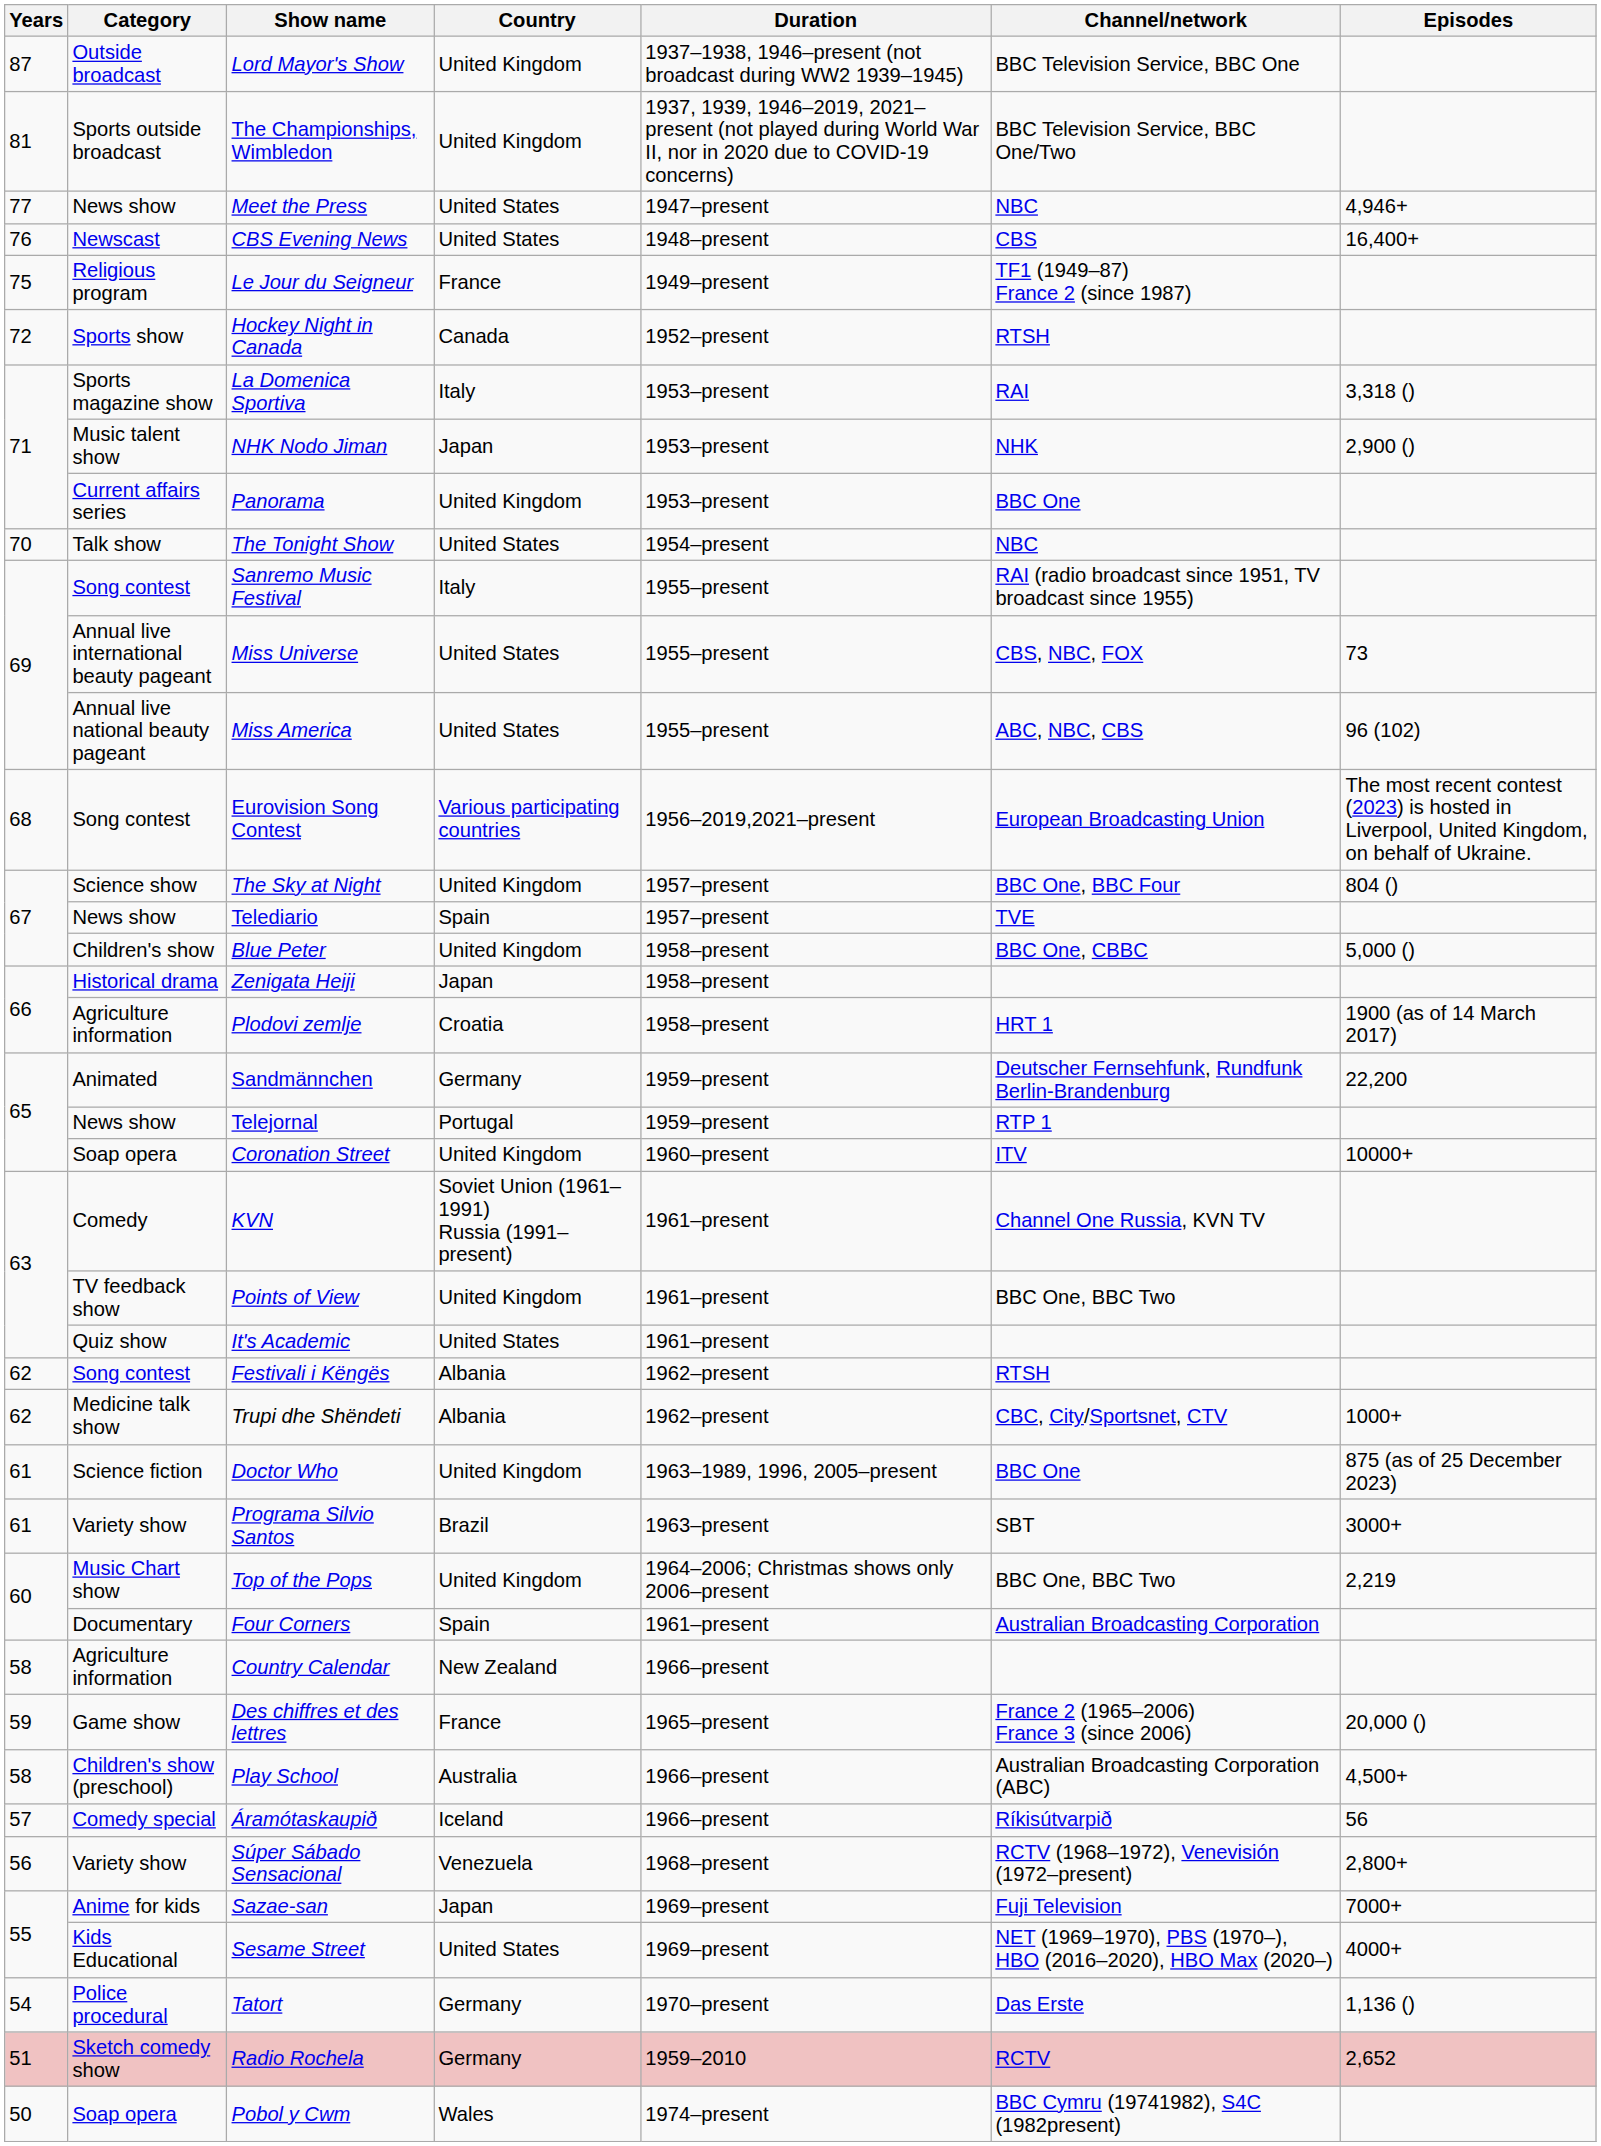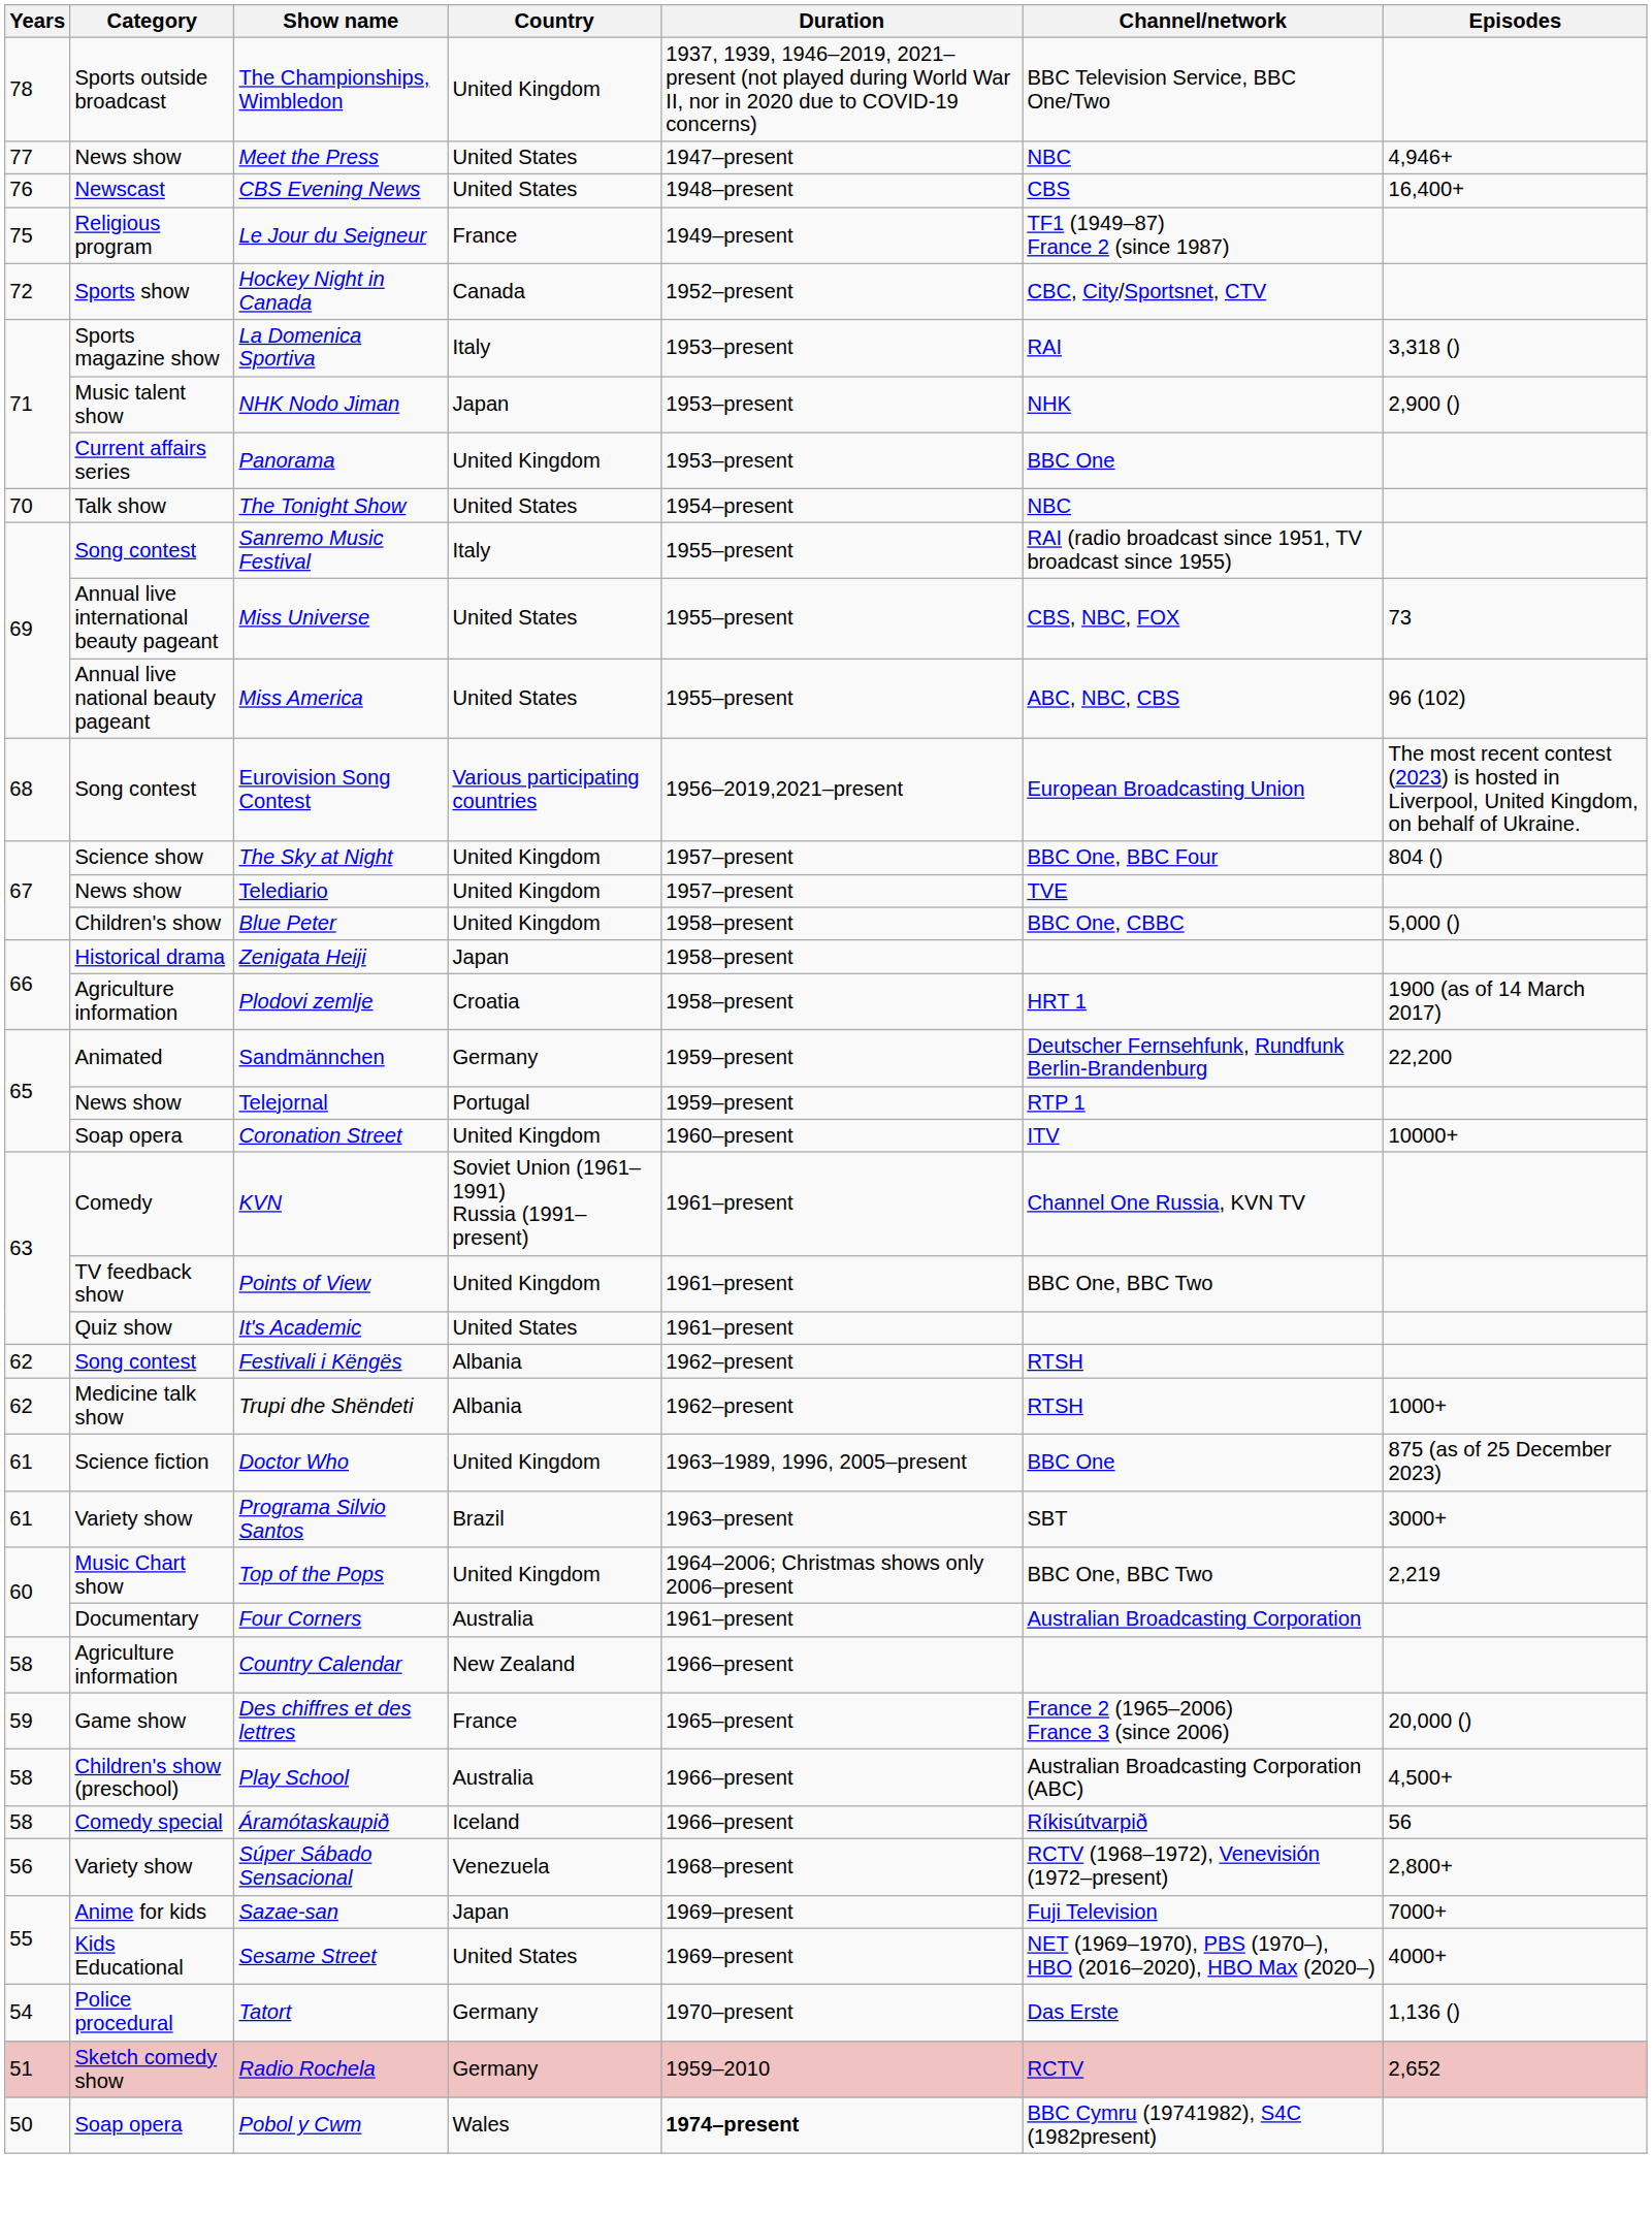 <table class="wikitable sortable mw-collapsible" cellpadding="2" style="width: 100%;">
 <tr>
 <th>Years</th>
 <th style="width: 10%;">Category</th>
 <th style="width: 13%;">Show name</th>
 <th style="width: 13%;">Country</th>
 <th style="width: 22%;">Duration</th>
 <th style="width: 22%;">Channel/network</th>
 <th data-sort-type="number">Episodes</th>
 </tr>
 <tr>
-<td>87</td>
-<td><a href='#'>Outside broadcast</a></td>
-<td><em><a href='#'>Lord Mayor's Show</a></em></td>
-<td> United Kingdom</td>
-<td>1937–1938, 1946–present (not broadcast during WW2 1939–1945)</td>
-<td>BBC Television Service, BBC One</td>
-<td></td>
-</tr>
-<tr>
-<td>81</td>
+<td>78</td>
 <td>Sports outside broadcast</td>
 <td><a href='#'>The Championships, Wimbledon</a></td>
 <td> United Kingdom</td>
 <td>1937, 1939, 1946–2019, 2021–present (not played during World War II, nor in 2020 due to COVID-19 concerns)</td>
 <td>BBC Television Service, BBC One/Two</td>
 <td></td>
 </tr>
 <tr>
 <td>77</td>
 <td>News show</td>
 <td><em><a href='#'>Meet the Press</a></em></td>
 <td> United States</td>
 <td>1947–present</td>
 <td><a href='#'>NBC</a></td>
 <td>4,946+</td>
 </tr>
 <tr>
 <td>76</td>
 <td><a href='#'>Newscast</a></td>
 <td><em><a href='#'>CBS Evening News</a></em></td>
 <td> United States</td>
 <td>1948–present</td>
 <td><a href='#'>CBS</a></td>
 <td>16,400+</td>
 </tr>
 <tr>
 <td>75</td>
 <td><a href='#'>Religious</a> program</td>
 <td><em><a href='#'>Le Jour du Seigneur</a></em></td>
 <td> France</td>
 <td>1949–present</td>
 <td><a href='#'>TF1</a> (1949–87)<br><a href='#'>France 2</a> (since 1987)</td>
 <td></td>
 </tr>
 <tr>
 <td>72</td>
 <td><a href='#'>Sports</a> show</td>
 <td><em><a href='#'>Hockey Night in Canada</a></em></td>
 <td> Canada</td>
 <td>1952–present</td>
-<td><a href='#'>RTSH</a></td>
+<td><a href='#'>CBC</a>, <a href='#'>City</a>/<a href='#'>Sportsnet</a>, <a href='#'>CTV</a></td>
 <td></td>
 </tr>
 <tr>
 <td rowspan="3">71</td>
 <td>Sports magazine show</td>
 <td><em><a href='#'>La Domenica Sportiva</a></em></td>
 <td> Italy</td>
 <td>1953–present</td>
 <td><a href='#'>RAI</a></td>
 <td>3,318 ()</td>
 </tr>
 <tr>
 <td>Music talent show</td>
 <td><em><a href='#'>NHK Nodo Jiman</a></em></td>
 <td> Japan</td>
 <td>1953–present</td>
 <td><a href='#'>NHK</a></td>
 <td>2,900 ()</td>
 </tr>
 <tr>
 <td><a href='#'>Current affairs</a> series</td>
 <td><em><a href='#'>Panorama</a></em></td>
 <td> United Kingdom</td>
 <td>1953–present</td>
 <td><a href='#'>BBC One</a></td>
 <td></td>
 </tr>
 <tr>
 <td>70</td>
 <td>Talk show</td>
 <td><em><a href='#'>The Tonight Show</a></em></td>
 <td> United States</td>
 <td>1954–present</td>
 <td><a href='#'>NBC</a></td>
 <td></td>
 </tr>
 <tr>
 <td rowspan="3">69</td>
 <td><a href='#'>Song contest</a></td>
 <td><em><a href='#'>Sanremo Music Festival</a></em></td>
 <td> Italy</td>
 <td>1955–present</td>
 <td><a href='#'>RAI</a> (radio broadcast since 1951, TV broadcast since 1955)</td>
 <td></td>
 </tr>
 <tr>
 <td>Annual live international beauty pageant</td>
 <td><em><a href='#'>Miss Universe</a></em></td>
 <td> United States</td>
 <td>1955–present</td>
 <td><a href='#'>CBS</a>, <a href='#'>NBC</a>, <a href='#'>FOX</a></td>
 <td>73</td>
 </tr>
 <tr>
 <td>Annual live national beauty pageant</td>
 <td><em><a href='#'>Miss America</a></em></td>
 <td> United States</td>
 <td>1955–present</td>
 <td><a href='#'>ABC</a>, <a href='#'>NBC</a>, <a href='#'>CBS</a></td>
 <td>96 (102)</td>
 </tr>
 <tr>
 <td>68</td>
 <td>Song contest</td>
 <td><a href='#'>Eurovision Song Contest</a></td>
 <td> <a href='#'>Various participating countries</a></td>
 <td>1956–2019,2021–present</td>
 <td><a href='#'>European Broadcasting Union</a></td>
 <td>The most recent contest (<a href='#'>2023</a>) is hosted in Liverpool, United Kingdom, on behalf of Ukraine.</td>
 </tr>
 <tr>
 <td rowspan="3">67</td>
 <td>Science show</td>
 <td><em><a href='#'>The Sky at Night</a></em></td>
 <td> United Kingdom</td>
 <td>1957–present</td>
 <td><a href='#'>BBC One</a>, <a href='#'>BBC Four</a></td>
 <td>804 ()</td>
 </tr>
 <tr>
 <td>News show</td>
 <td><a href='#'>Telediario</a></td>
-<td> Spain</td>
+<td> United Kingdom</td>
 <td>1957–present</td>
 <td><a href='#'>TVE</a></td>
 <td></td>
 </tr>
 <tr>
 <td>Children's show</td>
 <td><em><a href='#'>Blue Peter</a></em></td>
 <td> United Kingdom</td>
 <td>1958–present</td>
 <td><a href='#'>BBC One</a>, <a href='#'>CBBC</a></td>
 <td>5,000 ()</td>
 </tr>
 <tr>
 <td rowspan="2">66</td>
 <td><a href='#'>Historical drama</a></td>
 <td><em><a href='#'>Zenigata Heiji</a></em></td>
 <td> Japan</td>
 <td>1958–present</td>
 <td></td>
 <td></td>
 </tr>
 <tr>
 <td>Agriculture information</td>
 <td><em><a href='#'>Plodovi zemlje</a></em></td>
 <td> Croatia</td>
 <td>1958–present</td>
 <td><a href='#'>HRT 1</a></td>
 <td>1900 (as of 14 March 2017)</td>
 </tr>
 <tr>
 <td rowspan="3">65</td>
 <td>Animated</td>
 <td><a href='#'>Sandmännchen</a></td>
 <td> Germany</td>
 <td>1959–present</td>
 <td><a href='#'>Deutscher Fernsehfunk</a>, <a href='#'>Rundfunk Berlin-Brandenburg</a></td>
 <td>22,200</td>
 </tr>
 <tr>
 <td>News show</td>
 <td><a href='#'>Telejornal</a></td>
 <td> Portugal</td>
 <td>1959–present</td>
 <td><a href='#'>RTP 1</a></td>
 <td></td>
 </tr>
 <tr>
 <td>Soap opera</td>
 <td><em><a href='#'>Coronation Street</a></em></td>
 <td> United Kingdom</td>
 <td>1960–present</td>
 <td><a href='#'>ITV</a></td>
 <td>10000+</td>
 </tr>
 <tr>
 <td rowspan="3">63</td>
 <td>Comedy</td>
 <td><em><a href='#'>KVN</a></em></td>
 <td> Soviet Union (1961–1991)<br> Russia (1991–present)</td>
 <td>1961–present</td>
 <td><a href='#'>Channel One Russia</a>, KVN TV</td>
 <td></td>
 </tr>
 <tr>
 <td>TV feedback show</td>
 <td><em><a href='#'>Points of View</a></em></td>
 <td> United Kingdom</td>
 <td>1961–present</td>
 <td>BBC One, BBC Two</td>
 <td></td>
 </tr>
 <tr>
 <td>Quiz show</td>
 <td><em><a href='#'>It's Academic</a></em></td>
 <td> United States</td>
 <td>1961–present</td>
 <td></td>
 <td></td>
 </tr>
 <tr>
 <td>62</td>
 <td><a href='#'>Song contest</a></td>
 <td><em><a href='#'>Festivali i Këngës</a></em></td>
 <td> Albania</td>
 <td>1962–present</td>
 <td><a href='#'>RTSH</a></td>
 <td></td>
 </tr>
 <tr>
 <td>62</td>
 <td>Medicine talk show</td>
 <td><em>Trupi dhe Shëndeti</em></td>
 <td> Albania</td>
 <td>1962–present</td>
-<td><a href='#'>CBC</a>, <a href='#'>City</a>/<a href='#'>Sportsnet</a>, <a href='#'>CTV</a></td>
+<td><a href='#'>RTSH</a></td>
 <td>1000+</td>
 </tr>
 <tr>
 <td>61</td>
 <td>Science fiction</td>
 <td><em><a href='#'>Doctor Who</a></em></td>
 <td> United Kingdom</td>
 <td>1963–1989, 1996, 2005–present</td>
 <td><a href='#'>BBC One</a></td>
 <td>875 (as of 25 December 2023)</td>
 </tr>
 <tr>
 <td>61</td>
 <td>Variety show</td>
 <td><em><a href='#'>Programa Silvio Santos</a></em></td>
 <td> Brazil</td>
 <td>1963–present</td>
 <td>SBT</td>
 <td>3000+</td>
 </tr>
 <tr>
 <td rowspan="2">60</td>
 <td><a href='#'>Music Chart</a> show</td>
 <td><em><a href='#'>Top of the Pops</a></em></td>
 <td> United Kingdom</td>
 <td>1964–2006; Christmas shows only 2006–present</td>
 <td>BBC One, BBC Two</td>
 <td>2,219</td>
 </tr>
 <tr>
 <td>Documentary</td>
 <td><em><a href='#'>Four Corners</a></em></td>
-<td> Spain</td>
+<td> Australia</td>
 <td>1961–present</td>
 <td><a href='#'>Australian Broadcasting Corporation</a></td>
 <td></td>
 </tr>
 <tr>
 <td>58</td>
 <td>Agriculture information</td>
 <td><em><a href='#'>Country Calendar</a></em></td>
 <td> New Zealand</td>
 <td>1966–present</td>
 <td></td>
 <td></td>
 </tr>
 <tr>
 <td>59</td>
 <td>Game show</td>
 <td><em><a href='#'>Des chiffres et des lettres</a></em></td>
 <td> France</td>
 <td>1965–present</td>
 <td><a href='#'>France 2</a> (1965–2006)<br><a href='#'>France 3</a> (since 2006)</td>
 <td>20,000 ()</td>
 </tr>
 <tr>
 <td>58</td>
 <td><a href='#'>Children's show</a> (preschool)</td>
 <td><em><a href='#'>Play School</a></em></td>
 <td> Australia</td>
 <td>1966–present</td>
 <td>Australian Broadcasting Corporation (ABC)</td>
 <td>4,500+</td>
 </tr>
 <tr>
-<td>57</td>
+<td>58</td>
 <td><a href='#'>Comedy special</a></td>
 <td><em><a href='#'>Áramótaskaupið</a></em></td>
 <td> Iceland</td>
 <td>1966–present</td>
 <td><a href='#'>Ríkisútvarpið</a></td>
 <td>56</td>
 </tr>
 <tr>
 <td>56</td>
 <td>Variety show</td>
 <td><em><a href='#'>Súper Sábado Sensacional</a></em></td>
 <td> Venezuela</td>
 <td>1968–present</td>
 <td><a href='#'>RCTV</a> (1968–1972), <a href='#'>Venevisión</a> (1972–present)</td>
 <td>2,800+</td>
 </tr>
 <tr>
 <td rowspan="2">55</td>
 <td><a href='#'>Anime</a> for kids</td>
 <td><em><a href='#'>Sazae-san</a></em></td>
 <td> Japan</td>
 <td>1969–present</td>
 <td><a href='#'>Fuji Television</a></td>
 <td>7000+</td>
 </tr>
 <tr>
 <td><a href='#'>Kids</a> Educational</td>
 <td><em><a href='#'>Sesame Street</a></em></td>
 <td> United States</td>
 <td>1969–present</td>
 <td><a href='#'>NET</a> (1969–1970), <a href='#'>PBS</a> (1970–), <a href='#'>HBO</a> (2016–2020), <a href='#'>HBO Max</a> (2020–)</td>
 <td>4000+</td>
 </tr>
 <tr>
 <td>54</td>
 <td><a href='#'>Police procedural</a></td>
 <td><em><a href='#'>Tatort</a></em></td>
 <td> Germany</td>
 <td>1970–present</td>
 <td><a href='#'>Das Erste</a></td>
 <td>1,136 ()</td>
 </tr>
 <tr style="background:#f0c2c2;">
 <td>51</td>
 <td><a href='#'>Sketch comedy</a> show</td>
 <td><em><a href='#'>Radio Rochela</a></em></td>
 <td> Germany</td>
 <td>1959–2010</td>
 <td><a href='#'>RCTV</a></td>
 <td>2,652</td>
 </tr>
 <tr>
 <td>50</td>
 <td><a href='#'>Soap opera </a></td>
 <td><em><a href='#'>Pobol y Cwm</a></em></td>
 <td> Wales</td>
-<td>1974–present</td>
+<td><strong>1974–present</strong></td>
 <td><a href='#'>BBC Cymru</a> (19741982), <a href='#'>S4C</a> (1982present)</td>
 <td></td>
 </tr>
 </table>
